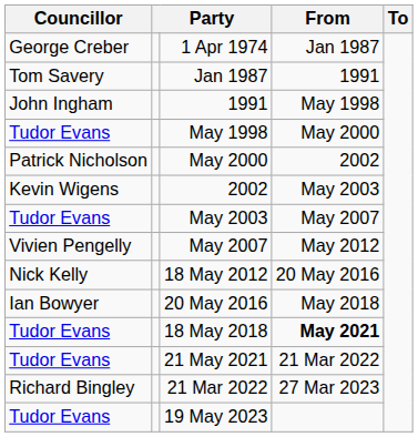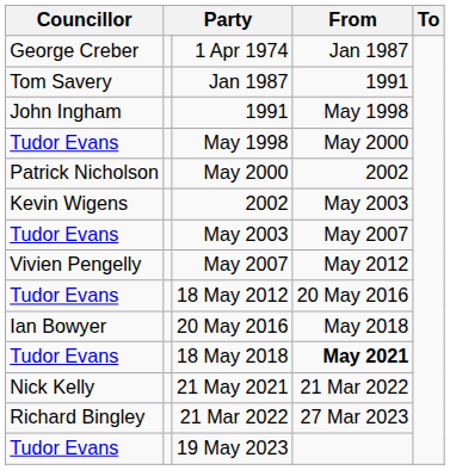 <table class=wikitable>
 <tr>
 <th>Councillor</th>
 <th colspan=2>Party</th>
 <th>From</th>
 <th>To</th>
 </tr>
 <tr>
 <td>George Creber</td>
 <td></td>
 <td align=right>1 Apr 1974</td>
 <td align=right>Jan 1987</td>
 </tr>
 <tr>
 <td>Tom Savery</td>
 <td></td>
 <td align=right>Jan 1987</td>
 <td align=right>1991</td>
 </tr>
 <tr>
 <td>John Ingham</td>
 <td></td>
 <td align=right>1991</td>
 <td align=right>May 1998</td>
 </tr>
 <tr>
 <td><a href='#'>Tudor Evans</a></td>
 <td></td>
 <td align=right>May 1998</td>
 <td align=right>May 2000</td>
 </tr>
 <tr>
 <td>Patrick Nicholson</td>
 <td></td>
 <td align=right>May 2000</td>
 <td align=right>2002</td>
 </tr>
 <tr>
 <td>Kevin Wigens</td>
 <td></td>
 <td align=right>2002</td>
 <td align=right>May 2003</td>
 </tr>
 <tr>
 <td><a href='#'>Tudor Evans</a></td>
 <td></td>
 <td align=right>May 2003</td>
 <td align=right>May 2007</td>
 </tr>
 <tr>
 <td>Vivien Pengelly</td>
 <td></td>
 <td align=right>May 2007</td>
 <td align=right>May 2012</td>
 </tr>
 <tr>
-<td>Nick Kelly</td>
+<td><a href='#'>Tudor Evans</a></td>
 <td></td>
 <td align=right>18 May 2012</td>
 <td align=right>20 May 2016</td>
 </tr>
 <tr>
 <td>Ian Bowyer</td>
 <td></td>
 <td align=right>20 May 2016</td>
 <td align=right>May 2018</td>
 </tr>
 <tr>
 <td><a href='#'>Tudor Evans</a></td>
 <td></td>
 <td align=right>18 May 2018</td>
 <td align=right><strong>May 2021</strong></td>
 </tr>
 <tr>
-<td><a href='#'>Tudor Evans</a></td>
+<td>Nick Kelly</td>
 <td></td>
 <td align=right>21 May 2021</td>
 <td align=right>21 Mar 2022</td>
 </tr>
 <tr>
 <td>Richard Bingley</td>
 <td></td>
 <td align=right>21 Mar 2022</td>
 <td align=right>27 Mar 2023</td>
 </tr>
 <tr>
 <td><a href='#'>Tudor Evans</a></td>
 <td></td>
 <td align=right>19 May 2023</td>
 <td align=right></td>
 </tr>
 </table>
